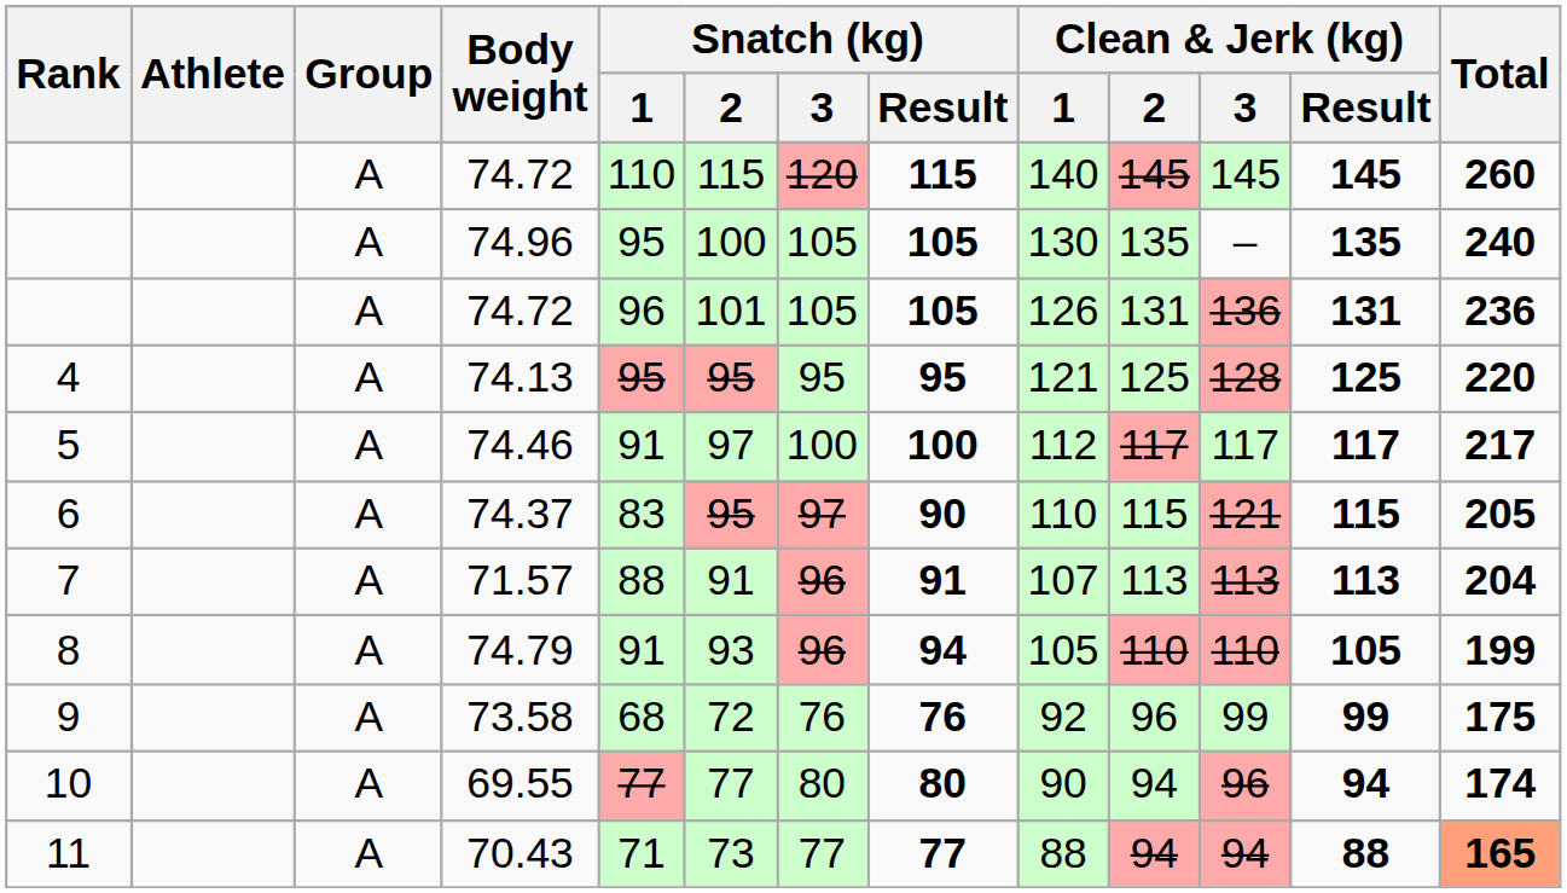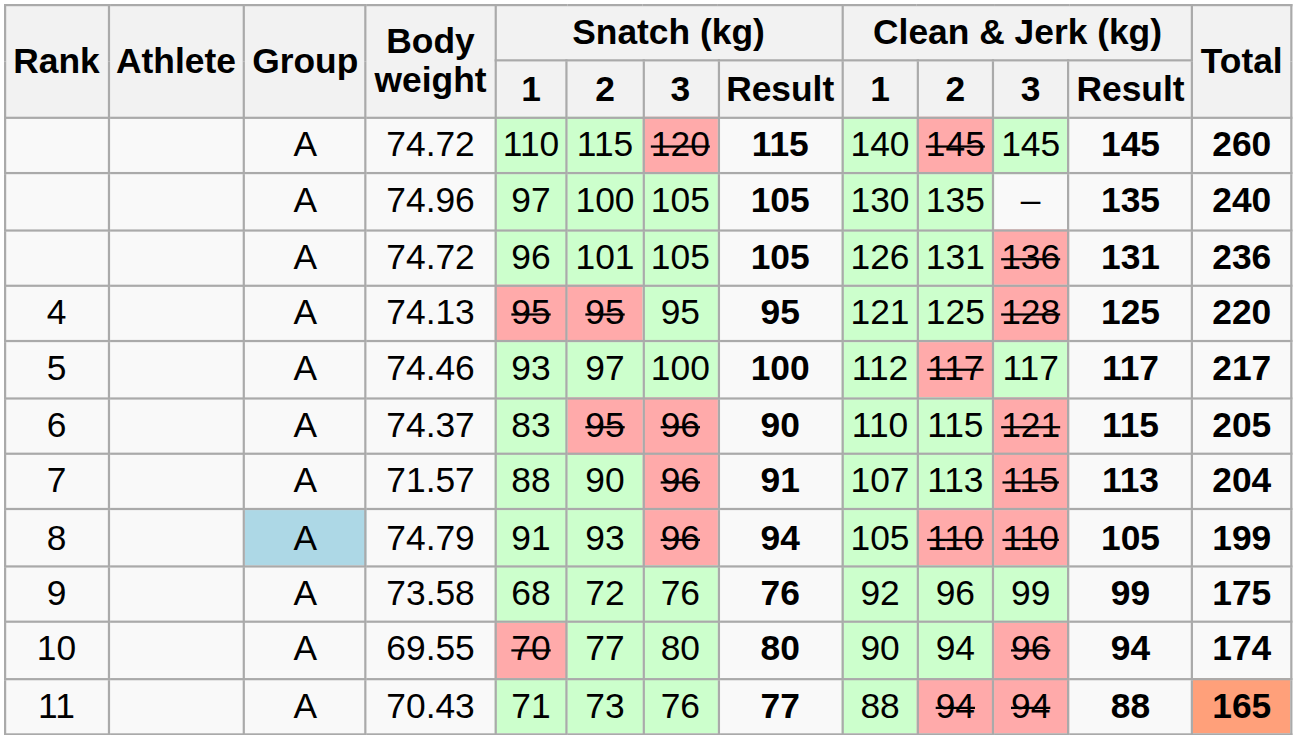 <table class="wikitable sortable" style="text-align:center;">
 <tr>
 <th rowspan="2">Rank</th>
 <th rowspan="2">Athlete</th>
 <th rowspan="2">Group</th>
 <th rowspan="2">Body<br>weight</th>
 <th colspan="4">Snatch (kg)</th>
 <th colspan="4">Clean & Jerk (kg)</th>
 <th rowspan="2">Total</th>
 </tr>
 <tr>
 <th>1</th>
 <th>2</th>
 <th>3</th>
 <th>Result</th>
 <th>1</th>
 <th>2</th>
 <th>3</th>
 <th>Result</th>
 </tr>
 <tr>
 <td></td>
 <td align="left"></td>
 <td>A</td>
 <td>74.72</td>
 <td bgcolor="ccffcc">110</td>
 <td bgcolor="ccffcc">115</td>
 <td bgcolor="ffaaaa"><s>120</s></td>
 <td><strong>115</strong></td>
 <td bgcolor="ccffcc">140</td>
 <td bgcolor="ffaaaa"><s>145</s></td>
 <td bgcolor="ccffcc">145</td>
 <td><strong>145</strong></td>
 <td><strong>260</strong></td>
 </tr>
 <tr>
 <td></td>
 <td align="left"></td>
 <td>A</td>
 <td>74.96</td>
-<td bgcolor="ccffcc">95</td>
+<td bgcolor="ccffcc">97</td>
 <td bgcolor="ccffcc">100</td>
 <td bgcolor="ccffcc">105</td>
 <td><strong>105</strong></td>
 <td bgcolor="ccffcc">130</td>
 <td bgcolor="ccffcc">135</td>
 <td>–</td>
 <td><strong>135</strong></td>
 <td><strong>240</strong></td>
 </tr>
 <tr>
 <td></td>
 <td align="left"></td>
 <td>A</td>
 <td>74.72</td>
 <td bgcolor="ccffcc">96</td>
 <td bgcolor="ccffcc">101</td>
 <td bgcolor="ccffcc">105</td>
 <td><strong>105</strong></td>
 <td bgcolor="ccffcc">126</td>
 <td bgcolor="ccffcc">131</td>
 <td bgcolor="ffaaaa"><s>136</s></td>
 <td><strong>131</strong></td>
 <td><strong>236</strong></td>
 </tr>
 <tr>
 <td>4</td>
 <td align="left"></td>
 <td>A</td>
 <td>74.13</td>
 <td bgcolor="ffaaaa"><s>95</s></td>
 <td bgcolor="ffaaaa"><s>95</s></td>
 <td bgcolor="ccffcc">95</td>
 <td><strong>95</strong></td>
 <td bgcolor="ccffcc">121</td>
 <td bgcolor="ccffcc">125</td>
 <td bgcolor="ffaaaa"><s>128</s></td>
 <td><strong>125</strong></td>
 <td><strong>220</strong></td>
 </tr>
 <tr>
 <td>5</td>
 <td align="left"></td>
 <td>A</td>
 <td>74.46</td>
-<td bgcolor="ccffcc">91</td>
+<td bgcolor="ccffcc">93</td>
 <td bgcolor="ccffcc">97</td>
 <td bgcolor="ccffcc">100</td>
 <td><strong>100</strong></td>
 <td bgcolor="ccffcc">112</td>
 <td bgcolor="ffaaaa"><s>117</s></td>
 <td bgcolor="ccffcc">117</td>
 <td><strong>117</strong></td>
 <td><strong>217</strong></td>
 </tr>
 <tr>
 <td>6</td>
 <td align="left"></td>
 <td>A</td>
 <td>74.37</td>
 <td bgcolor="ccffcc">83</td>
 <td bgcolor="ffaaaa"><s>95</s></td>
-<td bgcolor="ffaaaa"><s>97</s></td>
+<td bgcolor="ffaaaa"><s>96</s></td>
 <td><strong>90</strong></td>
 <td bgcolor="ccffcc">110</td>
 <td bgcolor="ccffcc">115</td>
 <td bgcolor="ffaaaa"><s>121</s></td>
 <td><strong>115</strong></td>
 <td><strong>205</strong></td>
 </tr>
 <tr>
 <td>7</td>
 <td align="left"></td>
 <td>A</td>
 <td>71.57</td>
 <td bgcolor="ccffcc">88</td>
-<td bgcolor="ccffcc">91</td>
+<td bgcolor="ccffcc">90</td>
 <td bgcolor="ffaaaa"><s>96</s></td>
 <td><strong>91</strong></td>
 <td bgcolor="ccffcc">107</td>
 <td bgcolor="ccffcc">113</td>
-<td bgcolor="ffaaaa"><s>113</s></td>
+<td bgcolor="ffaaaa"><s>115</s></td>
 <td><strong>113</strong></td>
 <td><strong>204</strong></td>
 </tr>
 <tr>
 <td>8</td>
 <td align="left"></td>
-<td>A</td>
+<td style="background: lightblue;">A</td>
 <td>74.79</td>
 <td bgcolor="ccffcc">91</td>
 <td bgcolor="ccffcc">93</td>
 <td bgcolor="ffaaaa"><s>96</s></td>
 <td><strong>94</strong></td>
 <td bgcolor="ccffcc">105</td>
 <td bgcolor="ffaaaa"><s>110</s></td>
 <td bgcolor="ffaaaa"><s>110</s></td>
 <td><strong>105</strong></td>
 <td><strong>199</strong></td>
 </tr>
 <tr>
 <td>9</td>
 <td align="left"></td>
 <td>A</td>
 <td>73.58</td>
 <td bgcolor="ccffcc">68</td>
 <td bgcolor="ccffcc">72</td>
 <td bgcolor="ccffcc">76</td>
 <td><strong>76</strong></td>
 <td bgcolor="ccffcc">92</td>
 <td bgcolor="ccffcc">96</td>
 <td bgcolor="ccffcc">99</td>
 <td><strong>99</strong></td>
 <td><strong>175</strong></td>
 </tr>
 <tr>
 <td>10</td>
 <td align="left"></td>
 <td>A</td>
 <td>69.55</td>
-<td bgcolor="ffaaaa"><s>77</s></td>
+<td bgcolor="ffaaaa"><s>70</s></td>
 <td bgcolor="ccffcc">77</td>
 <td bgcolor="ccffcc">80</td>
 <td><strong>80</strong></td>
 <td bgcolor="ccffcc">90</td>
 <td bgcolor="ccffcc">94</td>
 <td bgcolor="ffaaaa"><s>96</s></td>
 <td><strong>94</strong></td>
 <td><strong>174</strong></td>
 </tr>
 <tr>
 <td>11</td>
 <td align="left"></td>
 <td>A</td>
 <td>70.43</td>
 <td bgcolor="ccffcc">71</td>
 <td bgcolor="ccffcc">73</td>
-<td bgcolor="ccffcc">77</td>
+<td bgcolor="ccffcc">76</td>
 <td><strong>77</strong></td>
 <td bgcolor="ccffcc">88</td>
 <td bgcolor="ffaaaa"><s>94</s></td>
 <td bgcolor="ffaaaa"><s>94</s></td>
 <td><strong>88</strong></td>
 <td style="background: lightsalmon;"><strong>165</strong></td>
 </tr>
 </table>
